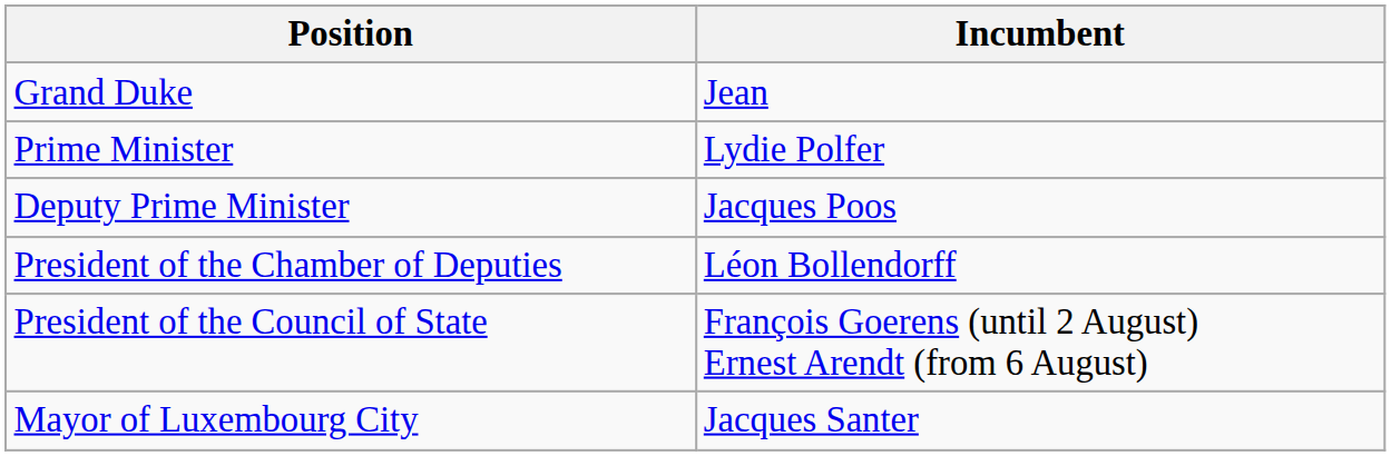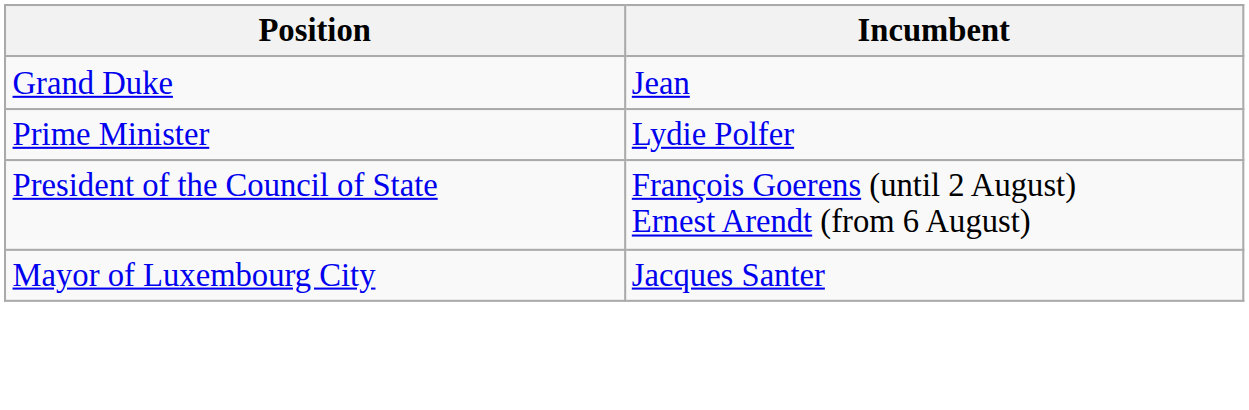 <table class="wikitable">
 <tr>
 <th width="300">Position</th>
 <th width="300">Incumbent</th>
 </tr>
 <tr>
 <td><a href='#'>Grand Duke</a></td>
 <td><a href='#'>Jean</a></td>
 </tr>
 <tr>
 <td><a href='#'>Prime Minister</a></td>
 <td><a href='#'>Lydie Polfer</a></td>
 </tr>
 <tr>
-<td><a href='#'>Deputy Prime Minister</a></td>
-<td><a href='#'>Jacques Poos</a></td>
-</tr>
-<tr>
-<td><a href='#'>President of the Chamber of Deputies</a></td>
-<td><a href='#'>Léon Bollendorff</a></td>
-</tr>
-<tr>
 <td><a href='#'>President of the Council of State</a> <br> <br></td>
 <td><a href='#'>François Goerens</a> (until 2 August) <br> <a href='#'>Ernest Arendt</a> (from 6 August)</td>
 </tr>
 <tr>
 <td><a href='#'>Mayor of Luxembourg City</a></td>
 <td><a href='#'>Jacques Santer</a></td>
 </tr>
 </table>
